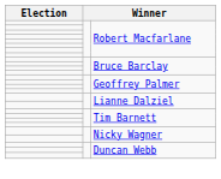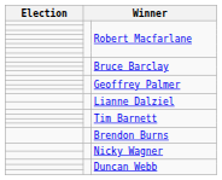 <table class=wikitable>
 <tr>
 <th width=100>Election</th>
 <th width=175 colspan=2>Winner</th>
 </tr>
 <tr>
 <td></td>
 <td rowspan=8 width=5 bgcolor=></td>
 <td rowspan=8><a href='#'>Robert Macfarlane</a></td>
 </tr>
 <tr>
 <td></td>
 </tr>
 <tr>
 <td></td>
 </tr>
 <tr>
 <td></td>
 </tr>
 <tr>
 <td></td>
 </tr>
 <tr>
 <td></td>
 </tr>
 <tr>
 <td></td>
 </tr>
 <tr>
 <td></td>
 </tr>
 <tr>
 <td></td>
 <td rowspan=4 bgcolor=></td>
 <td rowspan=4><a href='#'>Bruce Barclay</a></td>
 </tr>
 <tr>
 <td></td>
 </tr>
 <tr>
 <td></td>
 </tr>
 <tr>
 <td></td>
 </tr>
 <tr>
 <td></td>
 <td rowspan=4 bgcolor=></td>
 <td rowspan=4><a href='#'>Geoffrey Palmer</a></td>
 </tr>
 <tr>
 <td></td>
 </tr>
 <tr>
 <td></td>
 </tr>
 <tr>
 <td></td>
 </tr>
 <tr>
 <td></td>
 <td rowspan=2 bgcolor=></td>
 <td rowspan=2><a href='#'>Lianne Dalziel</a></td>
 </tr>
 <tr>
 <td></td>
 </tr>
 <tr>
 <td></td>
 <td rowspan=4 bgcolor=></td>
 <td rowspan=4><a href='#'>Tim Barnett</a></td>
 </tr>
 <tr>
 <td></td>
 </tr>
 <tr>
 <td></td>
 </tr>
 <tr>
 <td></td>
 </tr>
 <tr>
 <td></td>
+<td bgcolor=></td>
+<td><a href='#'>Brendon Burns</a></td>
+</tr>
+<tr>
+<td></td>
 <td rowspan=2 bgcolor=></td>
 <td rowspan=2><a href='#'>Nicky Wagner</a></td>
 </tr>
 <tr>
 <td></td>
 </tr>
 <tr>
 <td></td>
 <td rowspan=3 bgcolor=></td>
 <td rowspan=3><a href='#'>Duncan Webb</a></td>
 </tr>
 <tr>
 <td></td>
 </tr>
 <tr>
 <td></td>
 </tr>
 </table>
